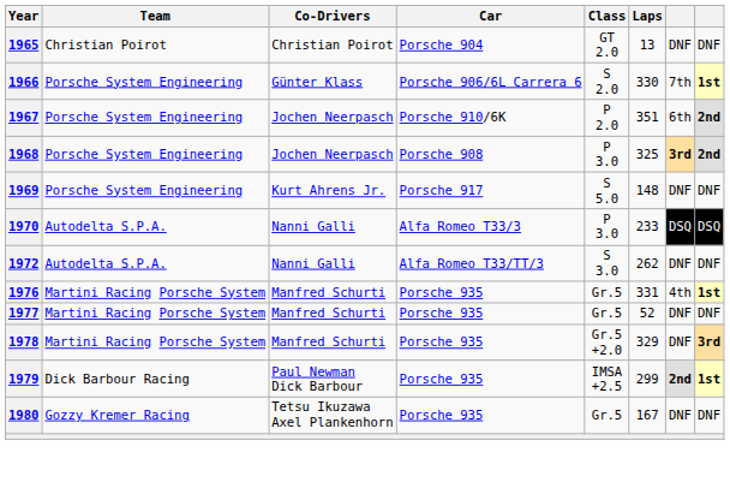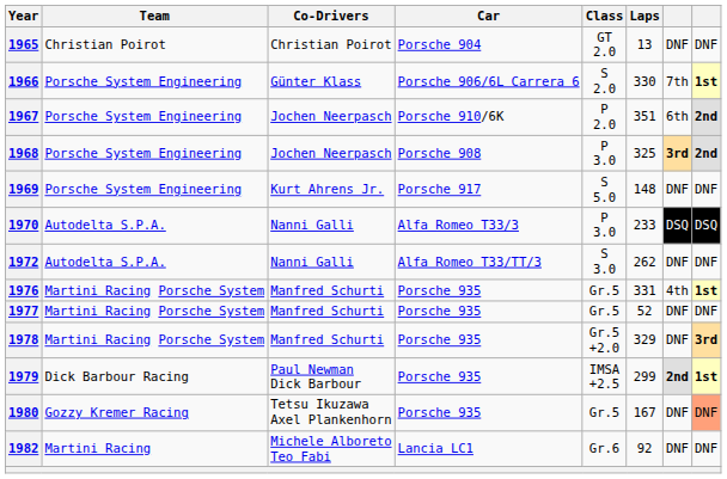 <table class="wikitable" style="text-align:center; font-size:90%">
 <tr>
 <th>Year</th>
 <th>Team</th>
 <th>Co-Drivers</th>
 <th>Car</th>
 <th>Class</th>
 <th>Laps</th>
 <th></th>
 <th></th>
 </tr>
 <tr>
 <th><a href='#'>1965</a></th>
 <td align="left"> Christian Poirot</td>
 <td align="left"> Christian Poirot</td>
 <td align="left"><a href='#'>Porsche 904</a></td>
 <td>GT<br>2.0</td>
 <td>13</td>
 <td>DNF</td>
 <td>DNF</td>
 </tr>
 <tr>
 <th><a href='#'>1966</a></th>
 <td align="left"> <a href='#'>Porsche System Engineering</a></td>
 <td align="left"> <a href='#'>Günter Klass</a></td>
 <td align="left"><a href='#'>Porsche 906/6L Carrera 6</a></td>
 <td>S<br>2.0</td>
 <td>330</td>
 <td>7th</td>
 <td style="background:#FFFFBF;"><strong>1st</strong></td>
 </tr>
 <tr>
 <th><a href='#'>1967</a></th>
 <td align="left"> <a href='#'>Porsche System Engineering</a></td>
 <td align="left"> <a href='#'>Jochen Neerpasch</a></td>
 <td align="left"><a href='#'>Porsche 910</a>/6K</td>
 <td>P<br>2.0</td>
 <td>351</td>
 <td>6th</td>
 <td style="background:#DFDFDF;"><strong>2nd</strong></td>
 </tr>
 <tr>
 <th><a href='#'>1968</a></th>
 <td align="left"> <a href='#'>Porsche System Engineering</a></td>
 <td align="left"> <a href='#'>Jochen Neerpasch</a></td>
 <td align="left"><a href='#'>Porsche 908</a></td>
 <td>P<br>3.0</td>
 <td>325</td>
 <td style="background:#FFDF9F;"><strong>3rd</strong></td>
 <td style="background:#DFDFDF;"><strong>2nd</strong></td>
 </tr>
 <tr>
 <th><a href='#'>1969</a></th>
 <td align="left"> <a href='#'>Porsche System Engineering</a></td>
 <td align="left"> <a href='#'>Kurt Ahrens Jr.</a></td>
 <td align="left"><a href='#'>Porsche 917</a></td>
 <td>S<br>5.0</td>
 <td>148</td>
 <td>DNF</td>
 <td>DNF</td>
 </tr>
 <tr>
 <th><a href='#'>1970</a></th>
 <td align="left"> <a href='#'>Autodelta S.P.A.</a></td>
 <td align="left"> <a href='#'>Nanni Galli</a></td>
 <td align="left"><a href='#'>Alfa Romeo T33/3</a></td>
 <td>P<br>3.0</td>
 <td>233</td>
 <td style="background:#000; color:white;">DSQ</td>
 <td style="background:#000; color:white;">DSQ</td>
 </tr>
 <tr>
 <th><a href='#'>1972</a></th>
 <td align="left"> <a href='#'>Autodelta S.P.A.</a></td>
 <td align="left"> <a href='#'>Nanni Galli</a></td>
 <td align="left"><a href='#'>Alfa Romeo T33/TT/3</a></td>
 <td>S<br>3.0</td>
 <td>262</td>
 <td>DNF</td>
 <td>DNF</td>
 </tr>
 <tr>
 <th><a href='#'>1976</a></th>
 <td align="left"> <a href='#'>Martini Racing</a> <a href='#'>Porsche System</a></td>
 <td align="left"> <a href='#'>Manfred Schurti</a></td>
 <td align="left"><a href='#'>Porsche 935</a></td>
 <td>Gr.5</td>
 <td>331</td>
 <td>4th</td>
 <td style="background:#FFFFBF;"><strong>1st</strong></td>
 </tr>
 <tr>
 <th><a href='#'>1977</a></th>
 <td align="left"> <a href='#'>Martini Racing</a> <a href='#'>Porsche System</a></td>
 <td align="left"> <a href='#'>Manfred Schurti</a></td>
 <td align="left"><a href='#'>Porsche 935</a></td>
 <td>Gr.5</td>
 <td>52</td>
 <td>DNF</td>
 <td>DNF</td>
 </tr>
 <tr>
 <th><a href='#'>1978</a></th>
 <td align="left"> <a href='#'>Martini Racing</a> <a href='#'>Porsche System</a></td>
 <td align="left"> <a href='#'>Manfred Schurti</a></td>
 <td align="left"><a href='#'>Porsche 935</a></td>
 <td>Gr.5<br>+2.0</td>
 <td>329</td>
 <td>DNF</td>
 <td style="background:#FFDF9F;"><strong>3rd</strong></td>
 </tr>
 <tr>
 <th><a href='#'>1979</a></th>
 <td align="left"> Dick Barbour Racing</td>
 <td align="left"> <a href='#'>Paul Newman</a><br> Dick Barbour</td>
 <td align="left"><a href='#'>Porsche 935</a></td>
 <td>IMSA<br>+2.5</td>
 <td>299</td>
 <td style="background:#DFDFDF;"><strong>2nd</strong></td>
 <td style="background:#FFFFBF;"><strong>1st</strong></td>
 </tr>
 <tr>
 <th><a href='#'>1980</a></th>
 <td align="left"> <a href='#'>Gozzy Kremer Racing</a></td>
 <td align="left"> Tetsu Ikuzawa<br> Axel Plankenhorn</td>
 <td align="left"><a href='#'>Porsche 935</a></td>
 <td>Gr.5</td>
 <td>167</td>
 <td>DNF</td>
+<td style="background: lightsalmon;">DNF</td>
+</tr>
+<tr>
+<th><a href='#'>1982</a></th>
+<td align="left"> <a href='#'>Martini Racing</a></td>
+<td align="left"> <a href='#'>Michele Alboreto</a><br> <a href='#'>Teo Fabi</a></td>
+<td align="left"><a href='#'>Lancia LC1</a></td>
+<td>Gr.6</td>
+<td>92</td>
+<td>DNF</td>
 <td>DNF</td>
 </tr>
 <tr>
 <th colspan="8"></th>
 </tr>
 </table>
